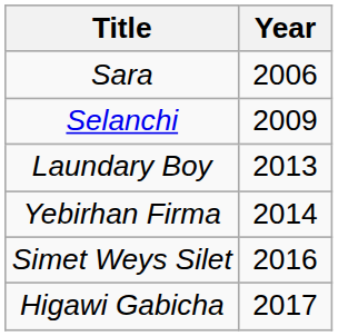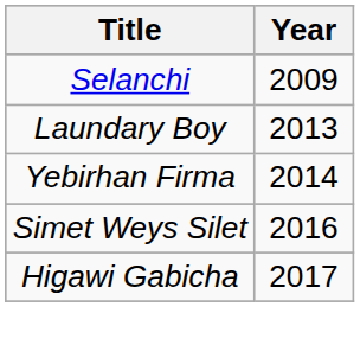 <table class="wikitable mw-collapsible plainrowheaders" style="text-align:center;">
 <tr>
 <th>Title</th>
 <th scope="col" style="padding:0 8px;">Year</th>
-</tr>
-<tr>
-<td><em>Sara</em></td>
-<td>2006</td>
 </tr>
 <tr>
 <td><em><a href='#'>Selanchi</a></em></td>
 <td>2009</td>
 </tr>
 <tr>
 <td><em>Laundary Boy</em></td>
 <td>2013</td>
 </tr>
 <tr>
 <td><em>Yebirhan Firma</em></td>
 <td>2014</td>
 </tr>
 <tr>
 <td><em>Simet Weys Silet</em></td>
 <td>2016</td>
 </tr>
 <tr>
 <td><em>Higawi Gabicha</em></td>
 <td>2017</td>
 </tr>
 </table>
